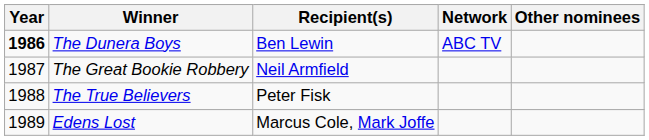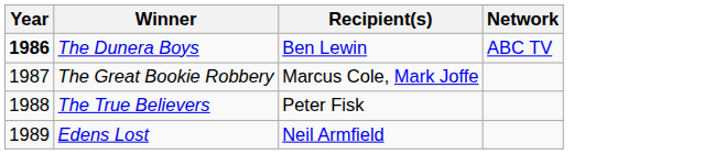 <table class="wikitable">
 <tr>
 <th>Year</th>
 <th>Winner</th>
 <th>Recipient(s)</th>
 <th>Network</th>
-<th>Other nominees</th>
 </tr>
 <tr>
 <td><strong>1986</strong></td>
 <td><em><a href='#'>The Dunera Boys</a></em></td>
 <td><a href='#'>Ben Lewin</a></td>
 <td><a href='#'>ABC TV</a></td>
-<td></td>
 </tr>
 <tr>
 <td>1987</td>
 <td><em>The Great Bookie Robbery</em></td>
-<td><a href='#'>Neil Armfield</a></td>
-<td></td>
+<td>Marcus Cole, <a href='#'>Mark Joffe</a></td>
 <td></td>
 </tr>
 <tr>
 <td>1988</td>
 <td><em><a href='#'>The True Believers</a></em></td>
 <td>Peter Fisk</td>
 <td></td>
-<td></td>
 </tr>
 <tr>
 <td>1989</td>
 <td><em><a href='#'>Edens Lost</a></em></td>
-<td>Marcus Cole, <a href='#'>Mark Joffe</a></td>
-<td></td>
+<td><a href='#'>Neil Armfield</a></td>
 <td></td>
 </tr>
 </table>
